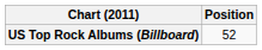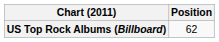 <table class="wikitable plainrowheaders" style="text-align:center">
 <tr>
 <th scope="col">Chart (2011)</th>
 <th scope="col">Position</th>
 </tr>
 <tr>
 <th scope="row">US Top Rock Albums (<em>Billboard</em>)</th>
-<td>52</td>
+<td>62</td>
 </tr>
 </table>
